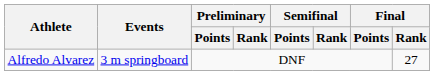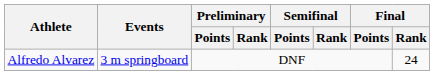 <table class="wikitable" border="1" style="font-size:90%">
 <tr>
 <th rowspan=2>Athlete</th>
 <th rowspan=2>Events</th>
 <th colspan=2>Preliminary</th>
 <th colspan=2>Semifinal</th>
 <th colspan=2>Final</th>
 </tr>
 <tr>
 <th>Points</th>
 <th>Rank</th>
 <th>Points</th>
 <th>Rank</th>
 <th>Points</th>
 <th>Rank</th>
 </tr>
 <tr align=center>
 <td align=left><a href='#'>Alfredo Alvarez</a></td>
 <td align=left rowspan=2><a href='#'>3 m springboard</a></td>
 <td align=center colspan=5>DNF</td>
-<td>27</td>
+<td>24</td>
 </tr>
 </table>
